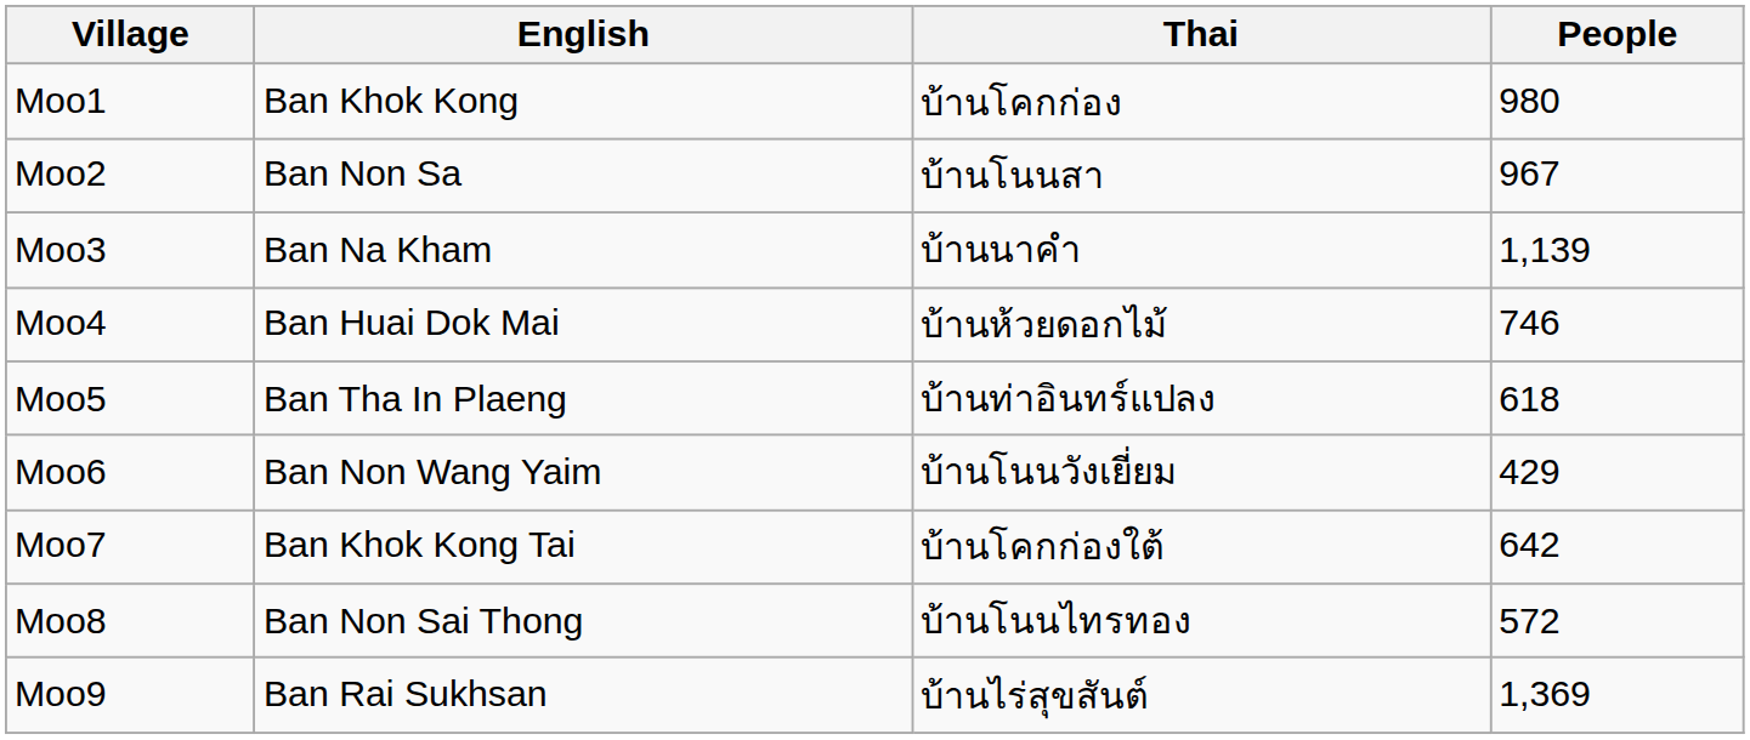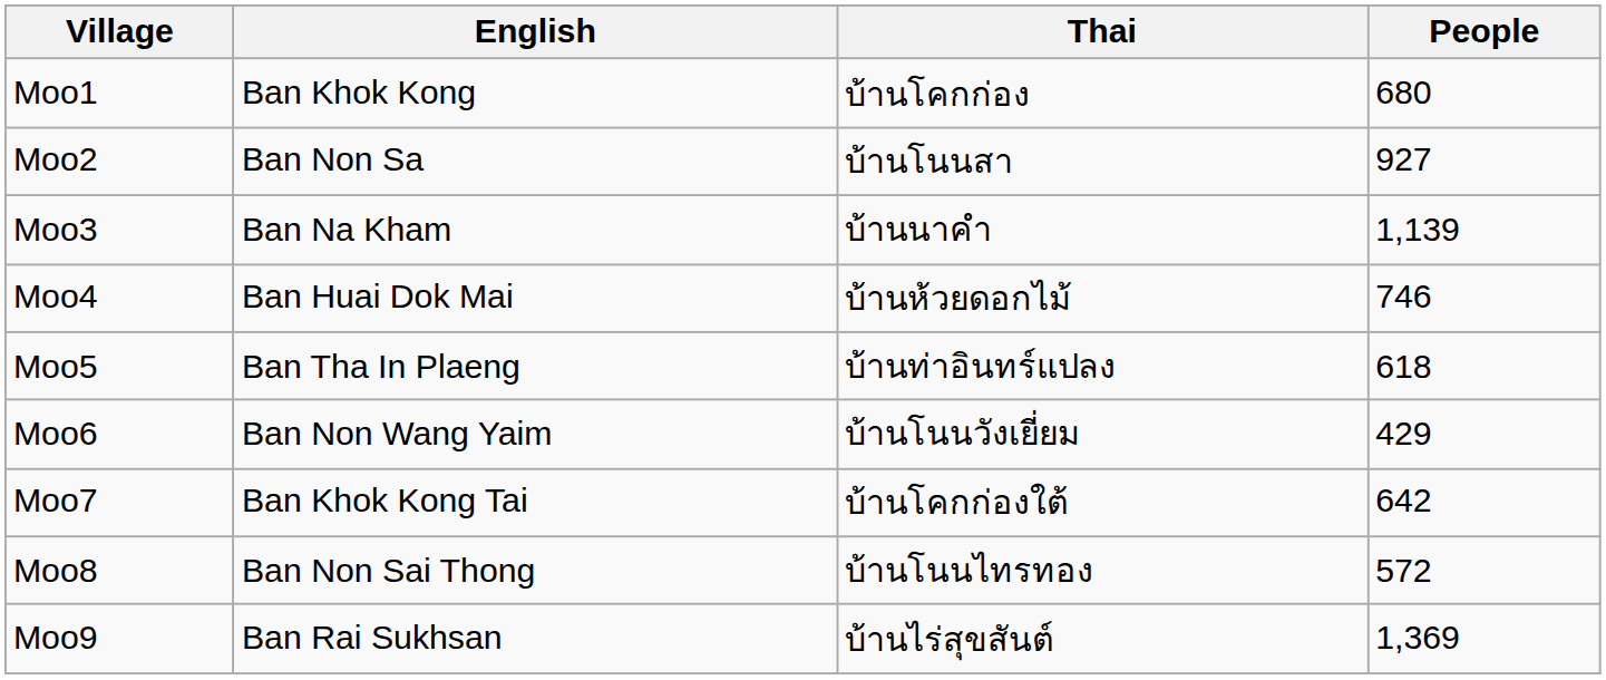 <table class="wikitable" style="width:60%;">
 <tr>
 <th>Village</th>
 <th>English</th>
 <th>Thai</th>
 <th>People</th>
 </tr>
 <tr>
 <td>Moo1</td>
 <td>Ban Khok Kong</td>
 <td>บ้านโคกก่อง</td>
-<td>980</td>
+<td>680</td>
 </tr>
 <tr>
 <td>Moo2</td>
 <td>Ban Non Sa</td>
 <td>บ้านโนนสา</td>
-<td>967</td>
+<td>927</td>
 </tr>
 <tr>
 <td>Moo3</td>
 <td>Ban Na Kham</td>
 <td>บ้านนาคำ</td>
 <td>1,139</td>
 </tr>
 <tr>
 <td>Moo4</td>
 <td>Ban Huai Dok Mai</td>
 <td>บ้านห้วยดอกไม้</td>
 <td>746</td>
 </tr>
 <tr>
 <td>Moo5</td>
 <td>Ban Tha In Plaeng</td>
 <td>บ้านท่าอินทร์แปลง</td>
 <td>618</td>
 </tr>
 <tr>
 <td>Moo6</td>
 <td>Ban Non Wang Yaim</td>
 <td>บ้านโนนวังเยี่ยม</td>
 <td>429</td>
 </tr>
 <tr>
 <td>Moo7</td>
 <td>Ban Khok Kong Tai</td>
 <td>บ้านโคกก่องใต้</td>
 <td>642</td>
 </tr>
 <tr>
 <td>Moo8</td>
 <td>Ban Non Sai Thong</td>
 <td>บ้านโนนไทรทอง</td>
 <td>572</td>
 </tr>
 <tr>
 <td>Moo9</td>
 <td>Ban Rai Sukhsan</td>
 <td>บ้านไร่สุขสันต์</td>
 <td>1,369</td>
 </tr>
 </table>
